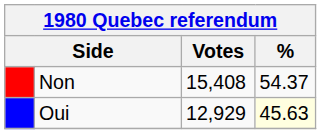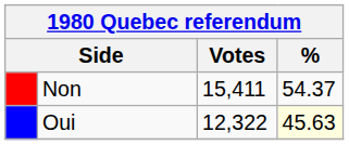 <table class="wikitable" style="font-size: 95%; clear:both">
 <tr style="background-color:#E9E9E9">
 <th colspan=4><a href='#'>1980 Quebec referendum</a></th>
 </tr>
 <tr style="background-color:#E9E9E9">
 <th colspan=2 style="width: 130px">Side</th>
 <th style="width: 50px">Votes</th>
 <th style="width: 40px">%</th>
 </tr>
 <tr>
 <td bgcolor="red"></td>
 <td>Non</td>
-<td>15,408</td>
+<td>15,411</td>
 <td>54.37</td>
 </tr>
 <tr>
 <td bgcolor="blue"></td>
 <td>Oui</td>
-<td>12,929</td>
+<td>12,322</td>
 <td style="background: lightyellow;">45.63</td>
 </tr>
 <tr>
 </tr>
 </table>
